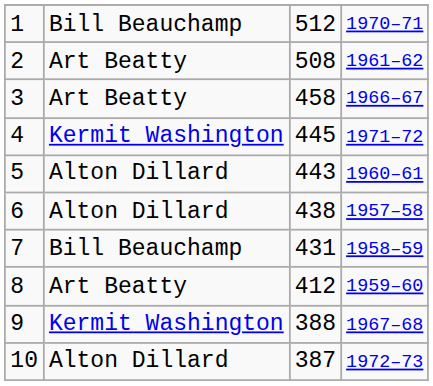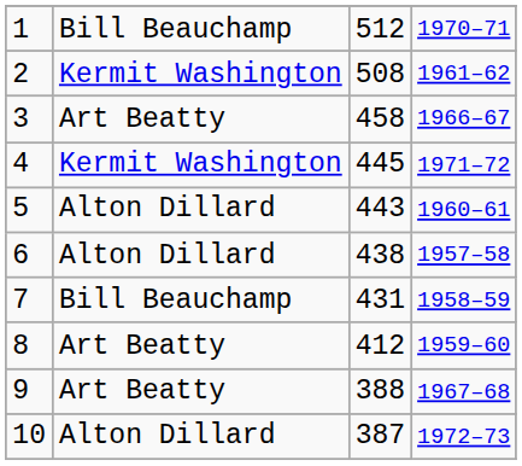 <table class="wikitable">
 <tr>
 </tr>
 <tr>
 <td>1</td>
 <td>Bill Beauchamp</td>
 <td>512</td>
 <td style="font-size:80%;"><a href='#'>1970–71</a></td>
 </tr>
 <tr>
 <td>2</td>
-<td>Art Beatty</td>
+<td><a href='#'>Kermit Washington</a></td>
 <td>508</td>
 <td style="font-size:80%;"><a href='#'>1961–62</a></td>
 </tr>
 <tr>
 <td>3</td>
 <td>Art Beatty</td>
 <td>458</td>
 <td style="font-size:80%;"><a href='#'>1966–67</a></td>
 </tr>
 <tr>
 <td>4</td>
 <td><a href='#'>Kermit Washington</a></td>
 <td>445</td>
 <td style="font-size:80%;"><a href='#'>1971–72</a></td>
 </tr>
 <tr>
 <td>5</td>
 <td>Alton Dillard</td>
 <td>443</td>
 <td style="font-size:80%;"><a href='#'>1960–61</a></td>
 </tr>
 <tr>
 <td>6</td>
 <td>Alton Dillard</td>
 <td>438</td>
 <td style="font-size:80%;"><a href='#'>1957–58</a></td>
 </tr>
 <tr>
 <td>7</td>
 <td>Bill Beauchamp</td>
 <td>431</td>
 <td style="font-size:80%;"><a href='#'>1958–59</a></td>
 </tr>
 <tr>
 <td>8</td>
 <td>Art Beatty</td>
 <td>412</td>
 <td style="font-size:80%;"><a href='#'>1959–60</a></td>
 </tr>
 <tr>
 <td>9</td>
-<td><a href='#'>Kermit Washington</a></td>
+<td>Art Beatty</td>
 <td>388</td>
 <td style="font-size:80%;"><a href='#'>1967–68</a></td>
 </tr>
 <tr>
 <td>10</td>
 <td>Alton Dillard</td>
 <td>387</td>
 <td style="font-size:80%;"><a href='#'>1972–73</a></td>
 </tr>
 </table>
